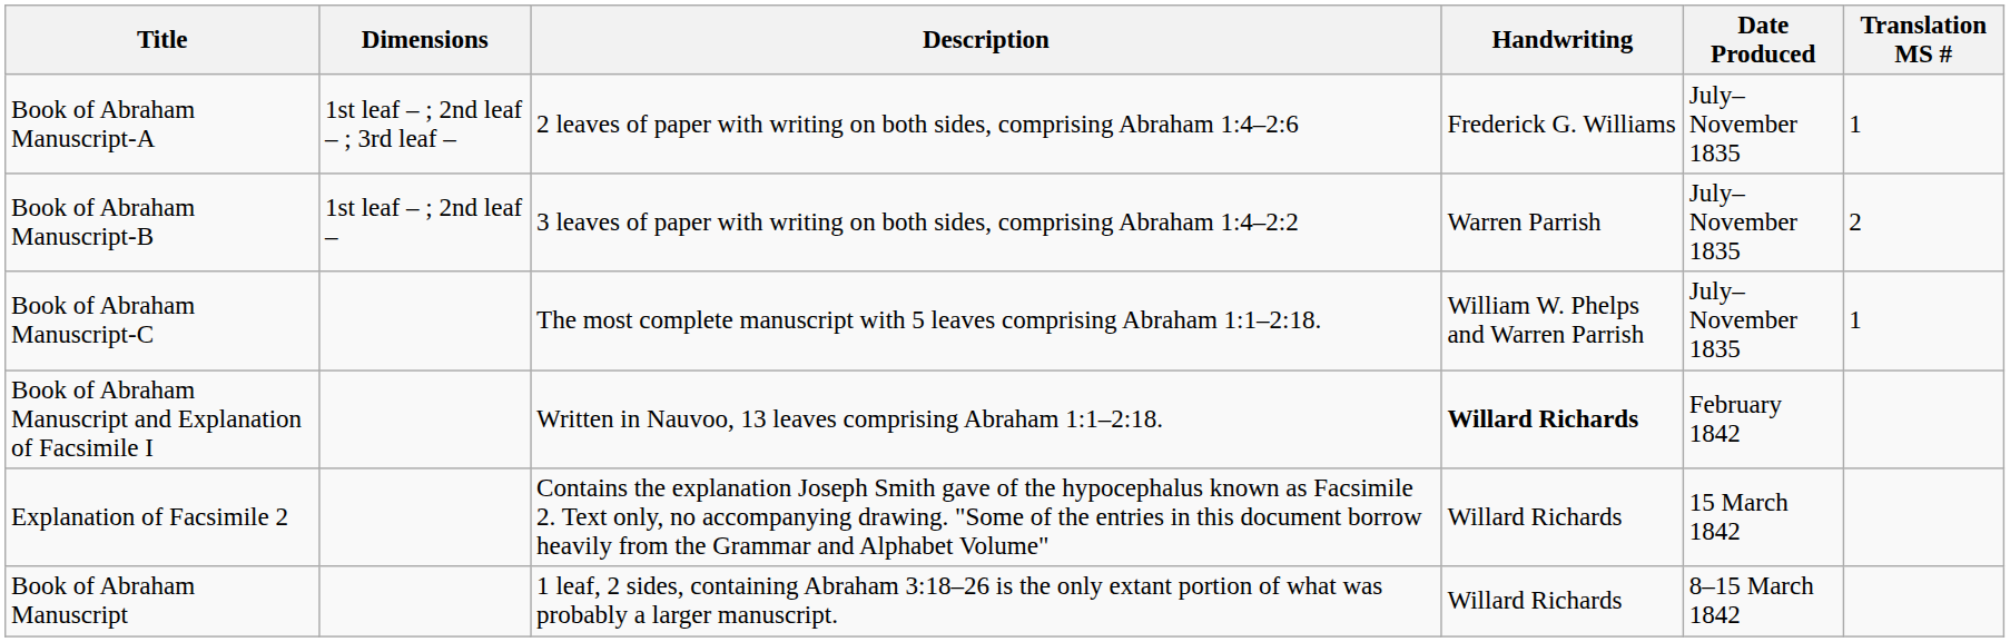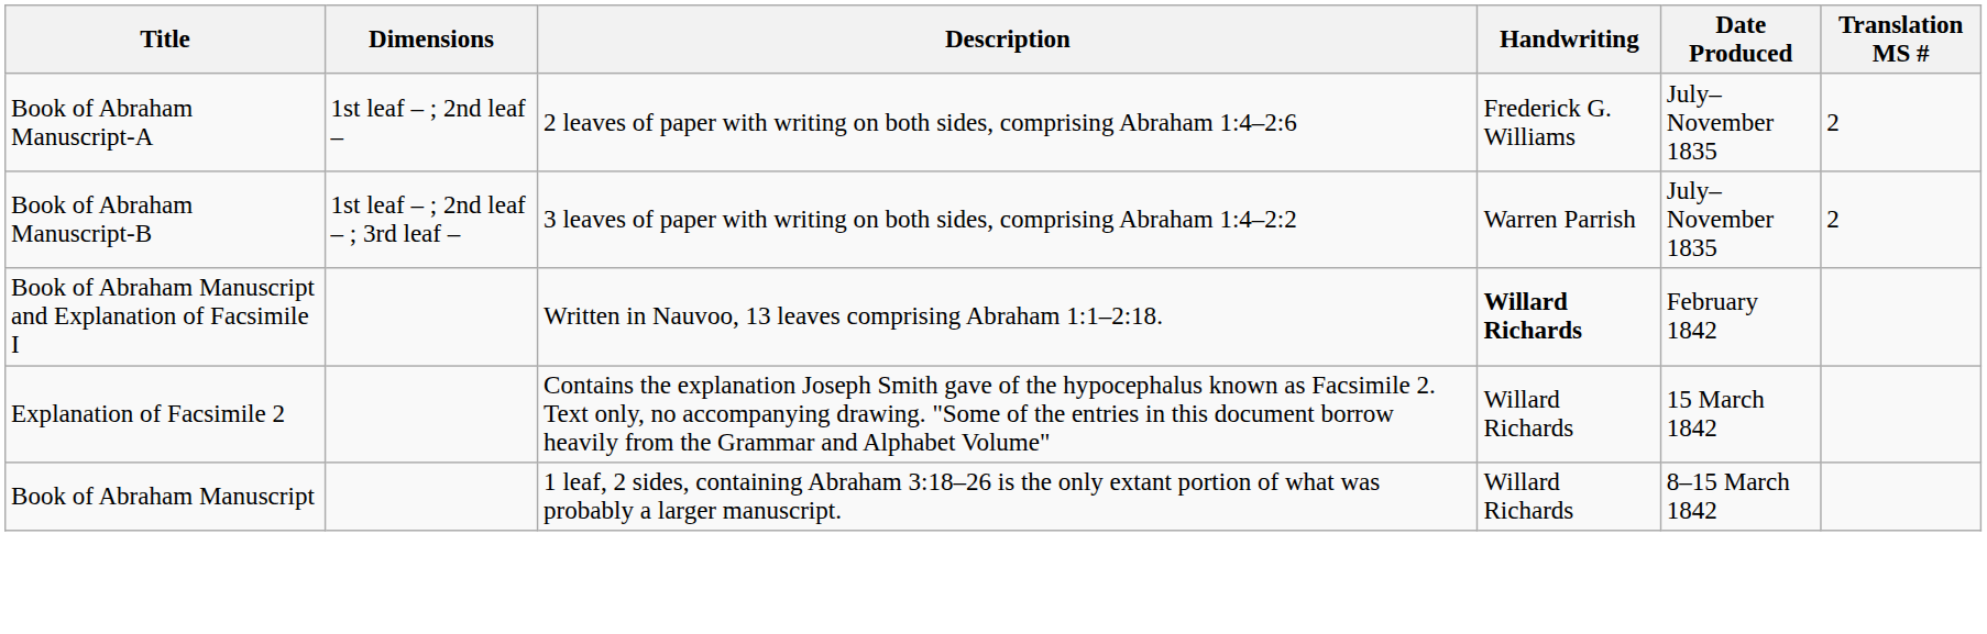 <table class="wikitable sortable">
 <tr>
 <th>Title</th>
 <th>Dimensions</th>
 <th>Description</th>
 <th>Handwriting</th>
 <th>Date Produced</th>
 <th>Translation MS #</th>
 </tr>
 <tr>
 <td>Book of Abraham Manuscript-A</td>
-<td>1st leaf – ; 2nd leaf – ; 3rd leaf – </td>
+<td>1st leaf – ; 2nd leaf – </td>
 <td>2 leaves of paper with writing on both sides, comprising Abraham 1:4–2:6</td>
 <td>Frederick G. Williams</td>
 <td>July–November 1835</td>
-<td>1</td>
+<td>2</td>
 </tr>
 <tr>
 <td>Book of Abraham Manuscript-B</td>
-<td>1st leaf – ; 2nd leaf – </td>
+<td>1st leaf – ; 2nd leaf – ; 3rd leaf – </td>
 <td>3 leaves of paper with writing on both sides, comprising Abraham 1:4–2:2</td>
 <td>Warren Parrish</td>
 <td>July–November 1835</td>
 <td>2</td>
-</tr>
-<tr>
-<td>Book of Abraham Manuscript-C</td>
-<td></td>
-<td>The most complete manuscript with 5 leaves comprising Abraham 1:1–2:18.</td>
-<td>William W. Phelps and Warren Parrish</td>
-<td>July–November 1835</td>
-<td>1</td>
 </tr>
 <tr>
 <td>Book of Abraham Manuscript and Explanation of Facsimile I</td>
 <td></td>
 <td>Written in Nauvoo, 13 leaves comprising Abraham 1:1–2:18.</td>
 <td><strong>Willard Richards</strong></td>
 <td>February 1842</td>
 <td></td>
 </tr>
 <tr>
 <td>Explanation of Facsimile 2</td>
 <td></td>
 <td>Contains the explanation Joseph Smith gave of the hypocephalus known as Facsimile 2. Text only, no accompanying drawing. "Some of the entries in this document borrow heavily from the Grammar and Alphabet Volume"</td>
 <td>Willard Richards</td>
 <td>15 March 1842</td>
 <td></td>
 </tr>
 <tr>
 <td>Book of Abraham Manuscript</td>
 <td></td>
 <td>1 leaf, 2 sides, containing Abraham 3:18–26 is the only extant portion of what was probably a larger manuscript.</td>
 <td>Willard Richards</td>
 <td>8–15 March 1842</td>
 <td></td>
 </tr>
 </table>
